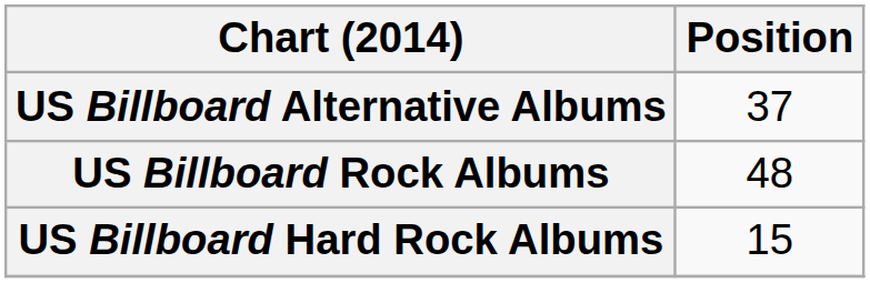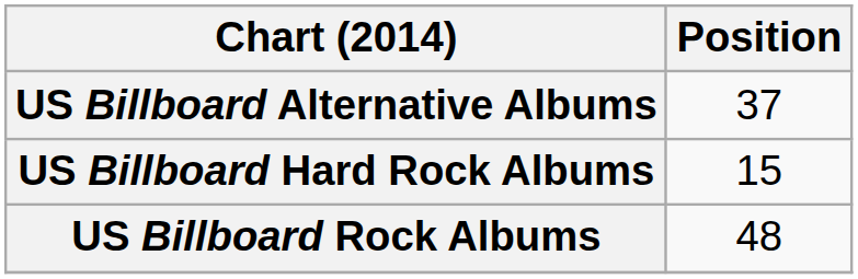 <table class="wikitable plainrowheaders sortable" style="text-align:center">
 <tr>
 <th scope="col">Chart (2014)</th>
 <th scope="col">Position</th>
 </tr>
 <tr>
 <th scope="row">US <em>Billboard</em> Alternative Albums </th>
 <td>37</td>
 </tr>
 <tr>
+<th scope="row">US <em>Billboard</em> Hard Rock Albums</th>
+<td>15</td>
+</tr>
+<tr>
 <th scope="row">US <em>Billboard</em> Rock Albums</th>
 <td>48</td>
 </tr>
 <tr>
-<th scope="row">US <em>Billboard</em> Hard Rock Albums</th>
-<td>15</td>
-</tr>
-<tr>
 </tr>
 </table>
